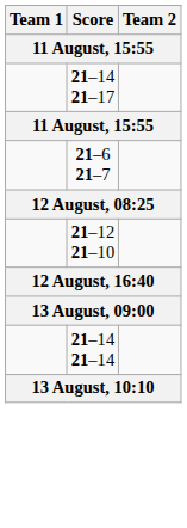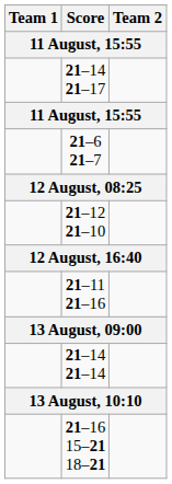 <table class="wikitable" style="text-align: center; font-size:90% ">
 <tr>
 <th align="right">Team 1</th>
 <th>Score</th>
 <th align="left">Team 2</th>
 </tr>
 <tr>
 <th colspan=3>11 August, 15:55</th>
 </tr>
 <tr>
 <td align=right><strong></strong></td>
 <td align=center><strong>21</strong>–14<br><strong>21</strong>–17</td>
 <td align=left></td>
 </tr>
 <tr>
 <th colspan=3>11 August, 15:55</th>
 </tr>
 <tr>
 <td align=right><strong></strong></td>
 <td align=center><strong>21</strong>–6<br><strong>21</strong>–7</td>
 <td align=left></td>
 </tr>
 <tr>
 <th colspan=3>12 August, 08:25</th>
 </tr>
 <tr>
 <td align=right><strong></strong></td>
 <td align=center><strong>21</strong>–12<br><strong>21</strong>–10</td>
 <td align=left></td>
 </tr>
 <tr>
 <th colspan=3>12 August, 16:40</th>
 </tr>
 <tr>
+<td align=right><strong></strong></td>
+<td align=center><strong>21</strong>–11<br><strong>21</strong>–16</td>
+<td align=left></td>
+</tr>
+<tr>
 <th colspan=3>13 August, 09:00</th>
 </tr>
 <tr>
 <td align=right><strong></strong></td>
 <td align=center><strong>21</strong>–14<br><strong>21</strong>–14</td>
 <td align=left></td>
 </tr>
 <tr>
 <th colspan=3>13 August, 10:10</th>
 </tr>
+<tr>
+<td align=right></td>
+<td align=center><strong>21</strong>–16<br>15–<strong>21</strong><br>18–<strong>21</strong></td>
+<td align=left><strong></strong></td>
+</tr>
 </table>
